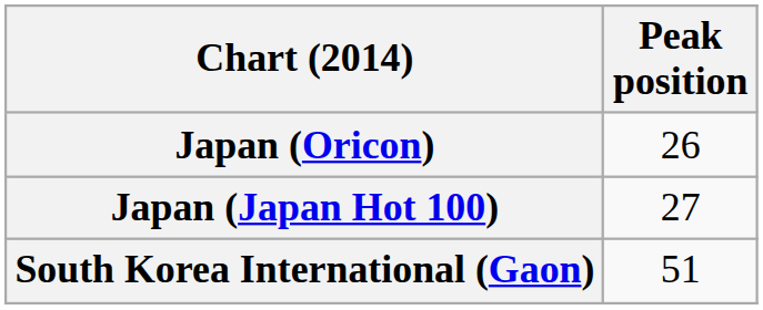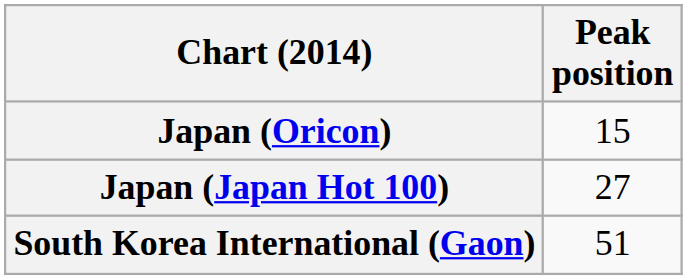 <table class="wikitable sortable plainrowheaders" style="text-align:center">
 <tr>
 <th scope="col">Chart (2014)</th>
 <th scope="col">Peak<br> position</th>
 </tr>
 <tr>
 <th scope="row">Japan (<a href='#'>Oricon</a>)</th>
-<td>26</td>
+<td>15</td>
 </tr>
 <tr>
 <th scope="row">Japan (<a href='#'>Japan Hot 100</a>)</th>
 <td>27</td>
 </tr>
 <tr>
 <th scope="row">South Korea International (<a href='#'>Gaon</a>)</th>
 <td>51</td>
 </tr>
 </table>
